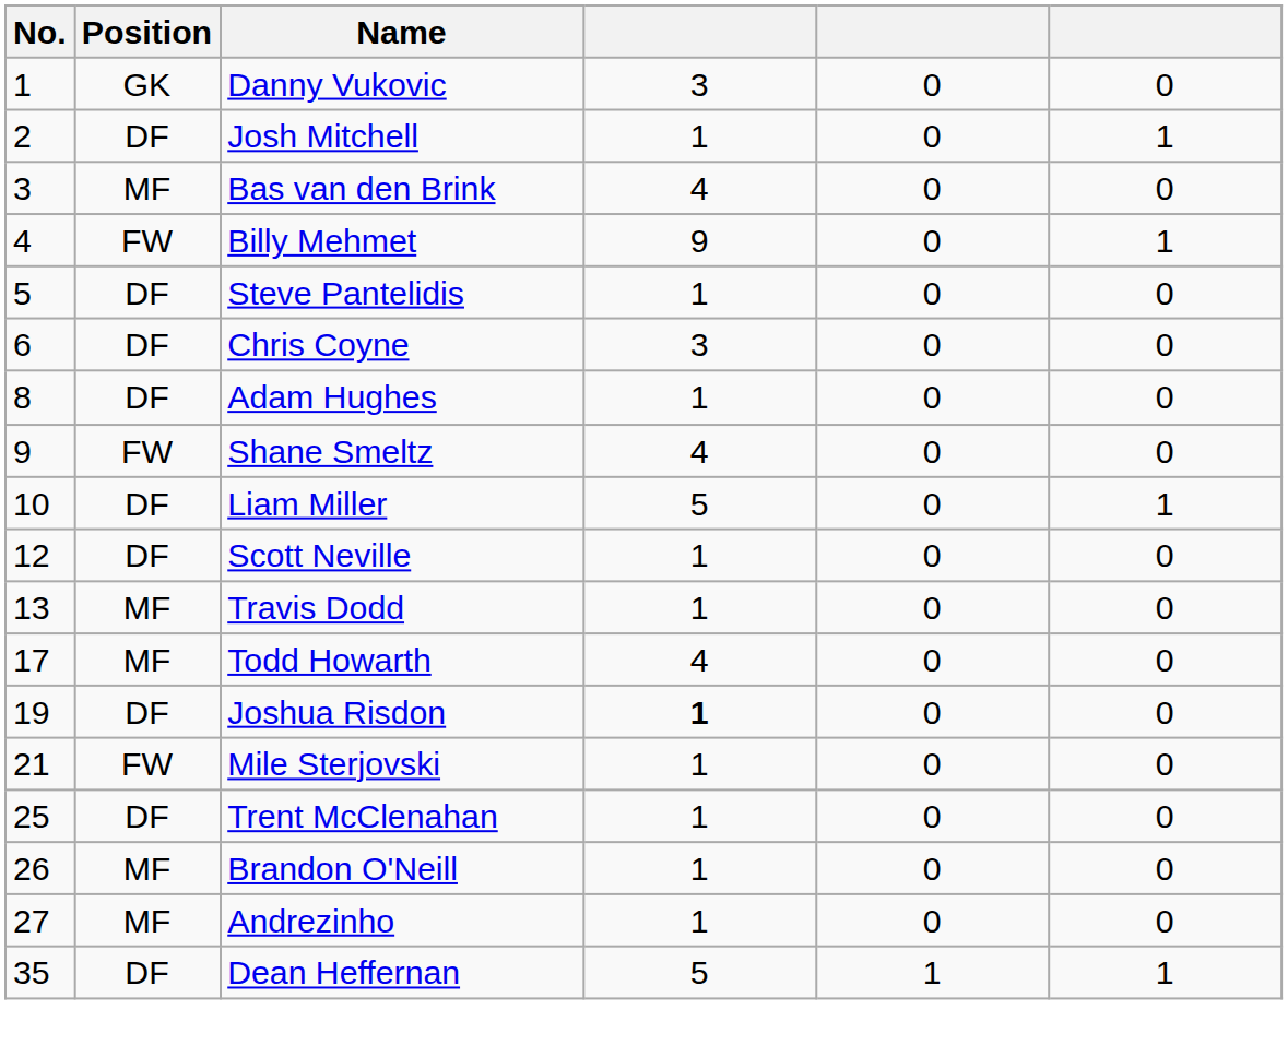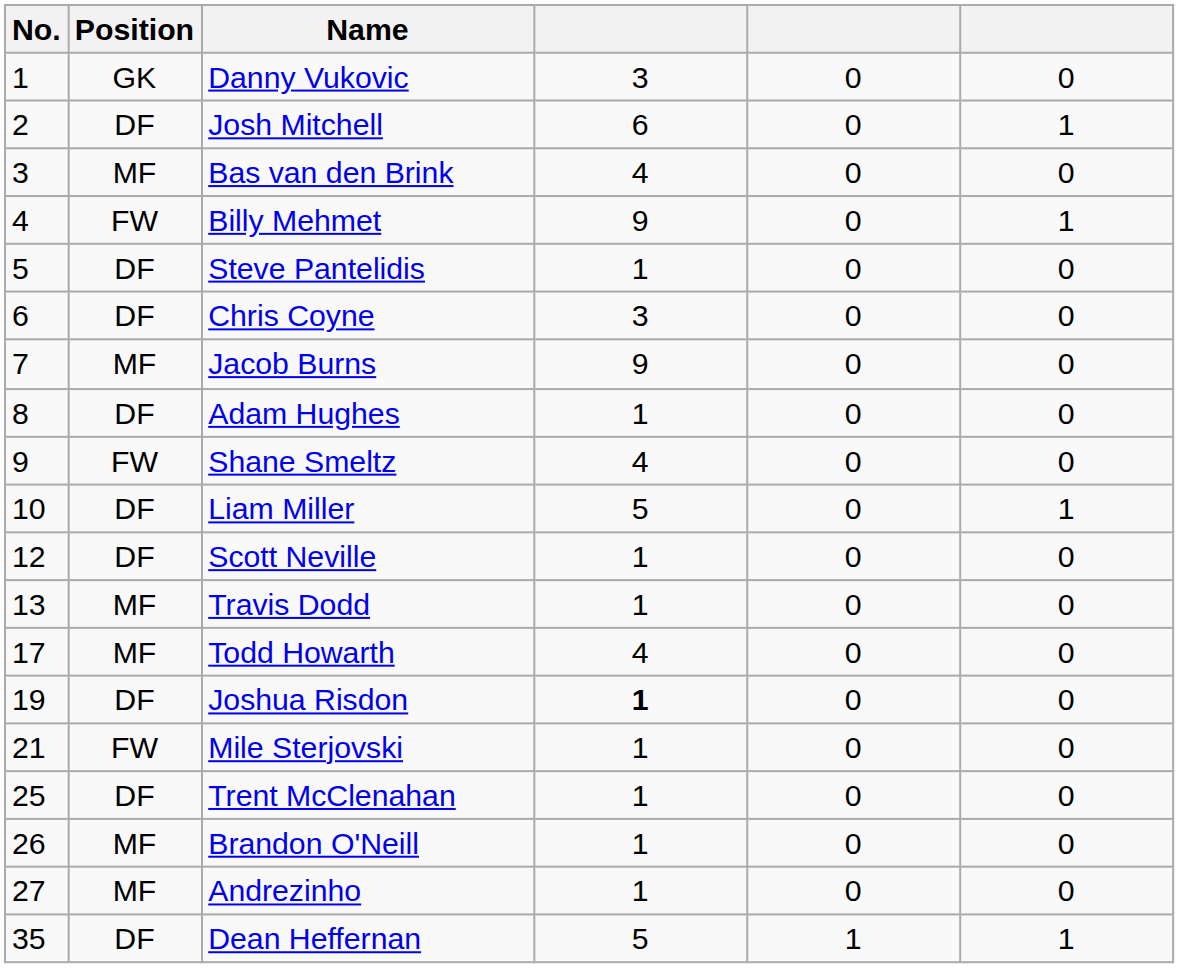 <table class="wikitable" style="text-align:center; font-size:95%">
 <tr>
 <th width=20>No.</th>
 <th width=60>Position</th>
 <th width=160>Name</th>
 <th width=100></th>
 <th width=100></th>
 <th width=100></th>
 </tr>
 <tr>
 <td align="left">1</td>
 <td>GK</td>
 <td align="left"> <a href='#'>Danny Vukovic</a></td>
 <td>3</td>
 <td>0</td>
 <td>0</td>
 </tr>
 <tr>
 <td align="left">2</td>
 <td>DF</td>
 <td align="left"> <a href='#'>Josh Mitchell</a></td>
-<td>1</td>
+<td>6</td>
 <td>0</td>
 <td>1</td>
 </tr>
 <tr>
 <td align="left">3</td>
 <td>MF</td>
 <td align="left"> <a href='#'>Bas van den Brink</a></td>
 <td>4</td>
 <td>0</td>
 <td>0</td>
 </tr>
 <tr>
 <td align="left">4</td>
 <td>FW</td>
 <td align="left"> <a href='#'>Billy Mehmet</a></td>
 <td>9</td>
 <td>0</td>
 <td>1</td>
 </tr>
 <tr>
 <td align="left">5</td>
 <td>DF</td>
 <td align="left"> <a href='#'>Steve Pantelidis</a></td>
 <td>1</td>
 <td>0</td>
 <td>0</td>
 </tr>
 <tr>
 <td align="left">6</td>
 <td>DF</td>
 <td align="left"> <a href='#'>Chris Coyne</a></td>
 <td>3</td>
+<td>0</td>
+<td>0</td>
+</tr>
+<tr>
+<td align="left">7</td>
+<td>MF</td>
+<td align="left"> <a href='#'>Jacob Burns</a></td>
+<td>9</td>
 <td>0</td>
 <td>0</td>
 </tr>
 <tr>
 <td align="left">8</td>
 <td>DF</td>
 <td align="left"> <a href='#'>Adam Hughes</a></td>
 <td>1</td>
 <td>0</td>
 <td>0</td>
 </tr>
 <tr>
 <td align="left">9</td>
 <td>FW</td>
 <td align="left"> <a href='#'>Shane Smeltz</a></td>
 <td>4</td>
 <td>0</td>
 <td>0</td>
 </tr>
 <tr>
 <td align="left">10</td>
 <td>DF</td>
 <td align="left"> <a href='#'>Liam Miller</a></td>
 <td>5</td>
 <td>0</td>
 <td>1</td>
 </tr>
 <tr>
 <td align="left">12</td>
 <td>DF</td>
 <td align="left"> <a href='#'>Scott Neville</a></td>
 <td>1</td>
 <td>0</td>
 <td>0</td>
 </tr>
 <tr>
 <td align="left">13</td>
 <td>MF</td>
 <td align="left"> <a href='#'>Travis Dodd</a></td>
 <td>1</td>
 <td>0</td>
 <td>0</td>
 </tr>
 <tr>
 <td align="left">17</td>
 <td>MF</td>
 <td align="left"> <a href='#'>Todd Howarth</a></td>
 <td>4</td>
 <td>0</td>
 <td>0</td>
 </tr>
 <tr>
 <td align="left">19</td>
 <td>DF</td>
 <td align="left"> <a href='#'>Joshua Risdon</a></td>
 <td><strong>1</strong></td>
 <td>0</td>
 <td>0</td>
 </tr>
 <tr>
 <td align="left">21</td>
 <td>FW</td>
 <td align="left"> <a href='#'>Mile Sterjovski</a></td>
 <td>1</td>
 <td>0</td>
 <td>0</td>
 </tr>
 <tr>
 <td align="left">25</td>
 <td>DF</td>
 <td align="left"> <a href='#'>Trent McClenahan</a></td>
 <td>1</td>
 <td>0</td>
 <td>0</td>
 </tr>
 <tr>
 <td align="left">26</td>
 <td>MF</td>
 <td align="left"> <a href='#'>Brandon O'Neill</a></td>
 <td>1</td>
 <td>0</td>
 <td>0</td>
 </tr>
 <tr>
 <td align="left">27</td>
 <td>MF</td>
 <td align="left"> <a href='#'>Andrezinho</a></td>
 <td>1</td>
 <td>0</td>
 <td>0</td>
 </tr>
 <tr>
 <td align="left">35</td>
 <td>DF</td>
 <td align="left"> <a href='#'>Dean Heffernan</a></td>
 <td>5</td>
 <td>1</td>
 <td>1</td>
 </tr>
 </table>
